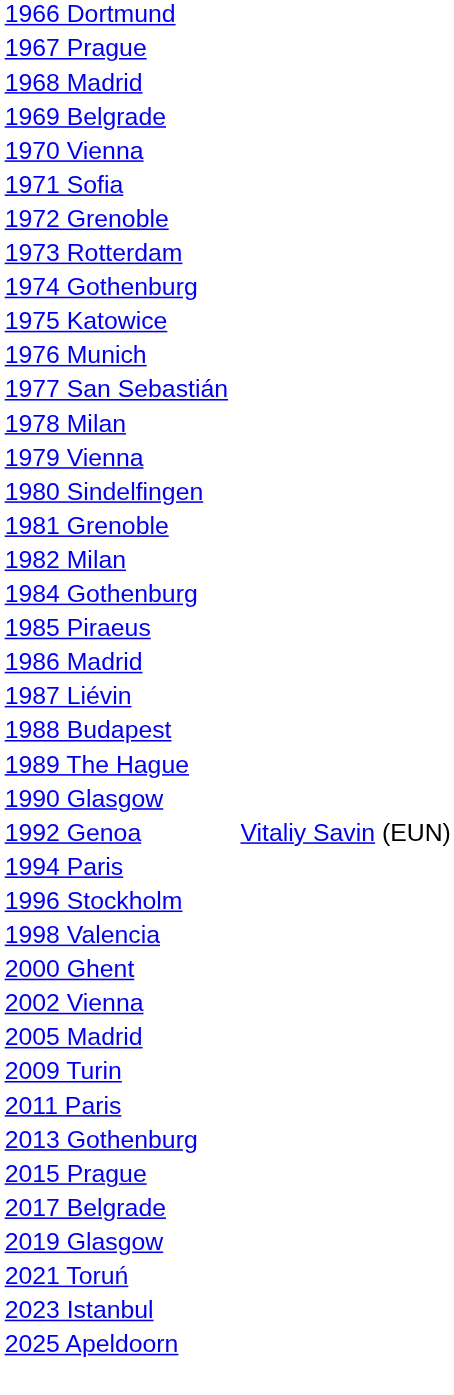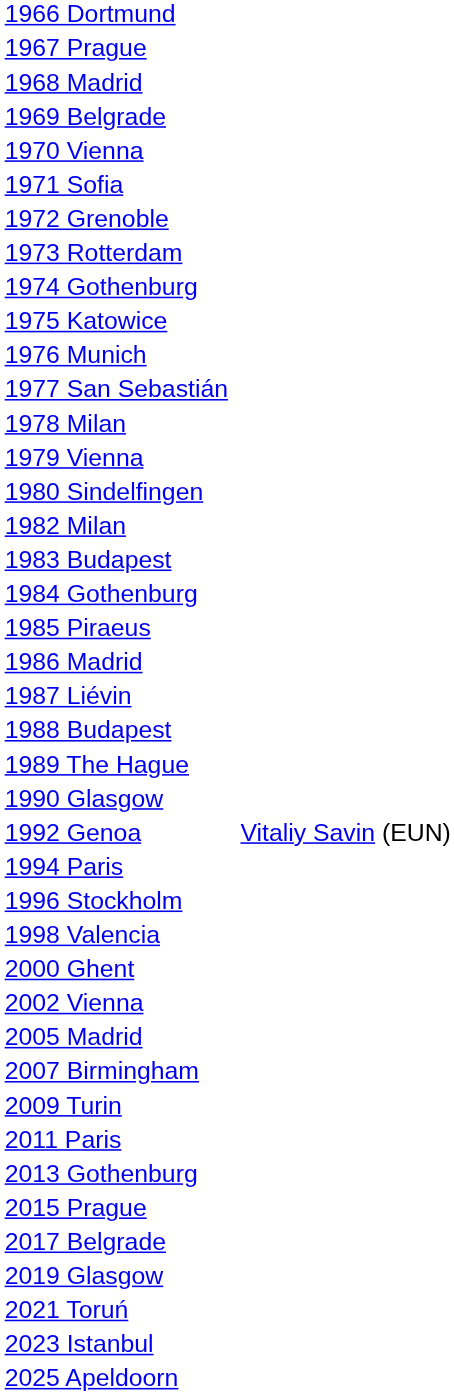 <table>
 <tr>
 <td><a href='#'>1966 Dortmund</a><br></td>
 <td></td>
 <td></td>
 <td></td>
 </tr>
 <tr>
 <td><a href='#'>1967 Prague</a><br></td>
 <td></td>
 <td></td>
 <td></td>
 </tr>
 <tr>
 <td><a href='#'>1968 Madrid</a><br></td>
 <td></td>
 <td></td>
 <td></td>
 </tr>
 <tr>
 <td><a href='#'>1969 Belgrade</a><br></td>
 <td></td>
 <td></td>
 <td></td>
 </tr>
 <tr>
 <td><a href='#'>1970 Vienna</a><br></td>
 <td></td>
 <td></td>
 <td></td>
 </tr>
 <tr>
 <td><a href='#'>1971 Sofia</a><br></td>
 <td></td>
 <td></td>
 <td></td>
 </tr>
 <tr>
 <td><a href='#'>1972 Grenoble</a><br></td>
 <td></td>
 <td></td>
 <td></td>
 </tr>
 <tr>
 <td><a href='#'>1973 Rotterdam</a><br></td>
 <td></td>
 <td></td>
 <td></td>
 </tr>
 <tr>
 <td><a href='#'>1974 Gothenburg</a><br></td>
 <td></td>
 <td></td>
 <td></td>
 </tr>
 <tr>
 <td><a href='#'>1975 Katowice</a><br></td>
 <td></td>
 <td></td>
 <td></td>
 </tr>
 <tr>
 <td><a href='#'>1976 Munich</a><br></td>
 <td></td>
 <td></td>
 <td></td>
 </tr>
 <tr>
 <td><a href='#'>1977 San Sebastián</a><br></td>
 <td></td>
 <td></td>
 <td></td>
 </tr>
 <tr>
 <td><a href='#'>1978 Milan</a><br></td>
 <td></td>
 <td></td>
 <td></td>
 </tr>
 <tr>
 <td><a href='#'>1979 Vienna</a><br></td>
 <td></td>
 <td></td>
 <td></td>
 </tr>
 <tr>
 <td><a href='#'>1980 Sindelfingen</a><br></td>
 <td></td>
 <td></td>
 <td></td>
 </tr>
 <tr>
-<td><a href='#'>1981 Grenoble</a><br></td>
+<td><a href='#'>1982 Milan</a><br></td>
 <td></td>
 <td></td>
 <td></td>
 </tr>
 <tr>
-<td><a href='#'>1982 Milan</a><br></td>
+<td><a href='#'>1983 Budapest</a><br></td>
 <td></td>
 <td></td>
 <td></td>
 </tr>
 <tr>
 <td><a href='#'>1984 Gothenburg</a><br></td>
 <td></td>
 <td></td>
 <td></td>
 </tr>
 <tr>
 <td><a href='#'>1985 Piraeus</a><br></td>
 <td></td>
 <td></td>
 <td></td>
 </tr>
 <tr>
 <td><a href='#'>1986 Madrid</a><br></td>
 <td></td>
 <td></td>
 <td></td>
 </tr>
 <tr>
 <td><a href='#'>1987 Liévin</a><br></td>
 <td></td>
 <td></td>
 <td><br></td>
 </tr>
 <tr>
 <td><a href='#'>1988 Budapest</a><br></td>
 <td></td>
 <td></td>
 <td></td>
 </tr>
 <tr>
 <td><a href='#'>1989 The Hague</a><br></td>
 <td></td>
 <td></td>
 <td></td>
 </tr>
 <tr>
 <td><a href='#'>1990 Glasgow</a><br></td>
 <td></td>
 <td></td>
 <td></td>
 </tr>
 <tr>
 <td><a href='#'>1992 Genoa</a><br></td>
 <td></td>
 <td> <a href='#'>Vitaliy Savin</a> (EUN)</td>
 <td></td>
 </tr>
 <tr>
 <td><a href='#'>1994 Paris</a><br></td>
 <td></td>
 <td></td>
 <td></td>
 </tr>
 <tr>
 <td><a href='#'>1996 Stockholm</a><br></td>
 <td></td>
 <td></td>
 <td></td>
 </tr>
 <tr>
 <td><a href='#'>1998 Valencia</a><br></td>
 <td></td>
 <td></td>
 <td></td>
 </tr>
 <tr>
 <td><a href='#'>2000 Ghent</a><br></td>
 <td></td>
 <td></td>
 <td></td>
 </tr>
 <tr>
 <td><a href='#'>2002 Vienna</a><br></td>
 <td></td>
 <td></td>
 <td></td>
 </tr>
 <tr>
 <td><a href='#'>2005 Madrid</a><br></td>
 <td></td>
 <td></td>
 <td></td>
 </tr>
 <tr>
+<td><a href='#'>2007 Birmingham</a><br></td>
+<td></td>
+<td></td>
+<td></td>
+</tr>
+<tr>
 <td><a href='#'>2009 Turin</a><br></td>
 <td></td>
 <td></td>
 <td></td>
 </tr>
 <tr>
 <td><a href='#'>2011 Paris</a><br></td>
 <td></td>
 <td></td>
 <td></td>
 </tr>
 <tr>
 <td><a href='#'>2013 Gothenburg</a><br></td>
 <td></td>
 <td></td>
 <td></td>
 </tr>
 <tr>
 <td><a href='#'>2015 Prague</a><br></td>
 <td></td>
 <td></td>
 <td></td>
 </tr>
 <tr>
 <td><a href='#'>2017 Belgrade</a><br></td>
 <td></td>
 <td></td>
 <td></td>
 </tr>
 <tr>
 <td><a href='#'>2019 Glasgow</a><br></td>
 <td></td>
 <td></td>
 <td></td>
 </tr>
 <tr>
 <td><a href='#'>2021 Toruń</a><br></td>
 <td></td>
 <td></td>
 <td></td>
 </tr>
 <tr>
 <td><a href='#'>2023 Istanbul</a><br></td>
 <td></td>
 <td></td>
 <td></td>
 </tr>
 <tr>
 <td><a href='#'>2025 Apeldoorn</a><br></td>
 <td></td>
 <td></td>
 <td></td>
 </tr>
 </table>
